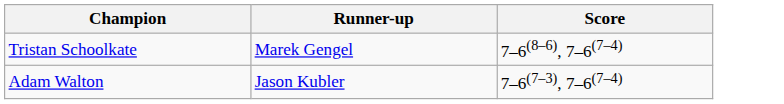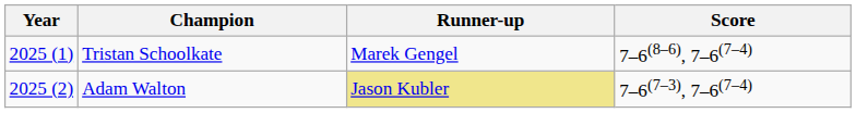 <table class="wikitable" style="font-size:90%">
 <tr>
+<th>Year</th>
 <th width="200">Champion</th>
 <th width="200">Runner-up</th>
 <th width="175">Score</th>
 </tr>
 <tr>
+<td><a href='#'>2025 (1)</a></td>
 <td> <a href='#'>Tristan Schoolkate</a></td>
 <td> <a href='#'>Marek Gengel</a></td>
 <td>7–6<sup>(8–6)</sup>, 7–6<sup>(7–4)</sup></td>
 </tr>
 <tr>
+<td><a href='#'>2025 (2)</a></td>
 <td> <a href='#'>Adam Walton</a></td>
-<td> <a href='#'>Jason Kubler</a></td>
+<td style="background: khaki;"> <a href='#'>Jason Kubler</a></td>
 <td>7–6<sup>(7–3)</sup>, 7–6<sup>(7–4)</sup></td>
 </tr>
 </table>
